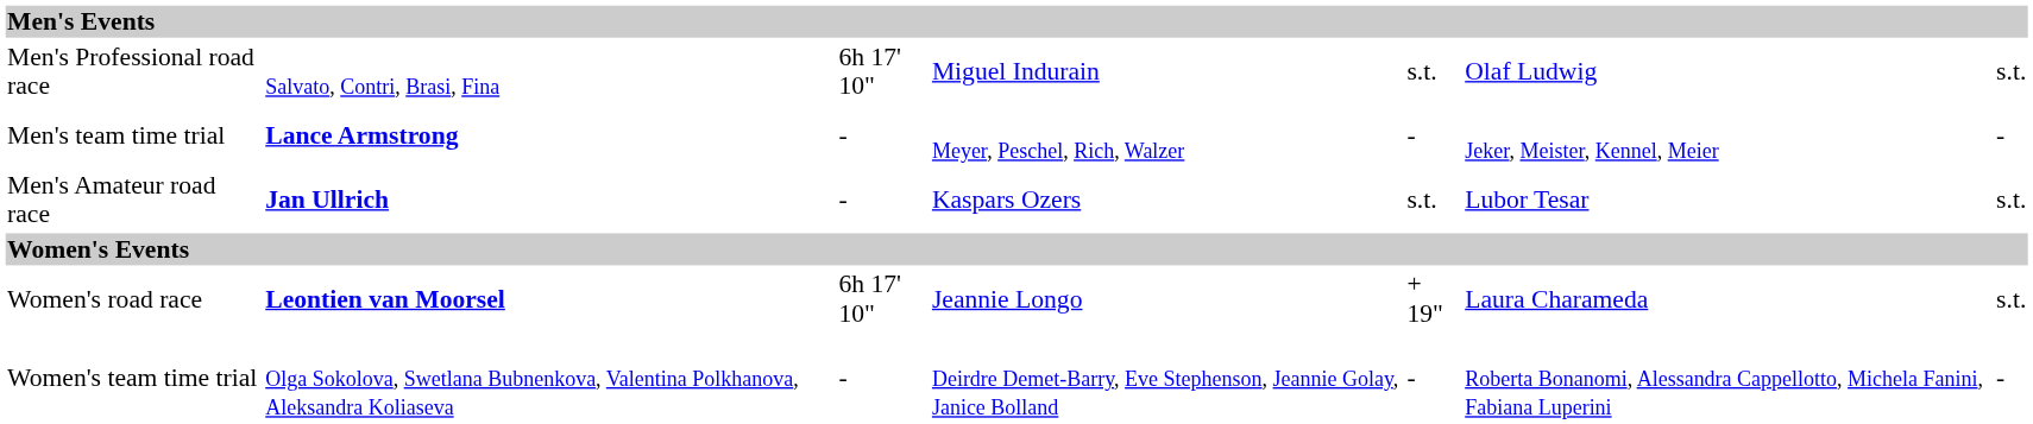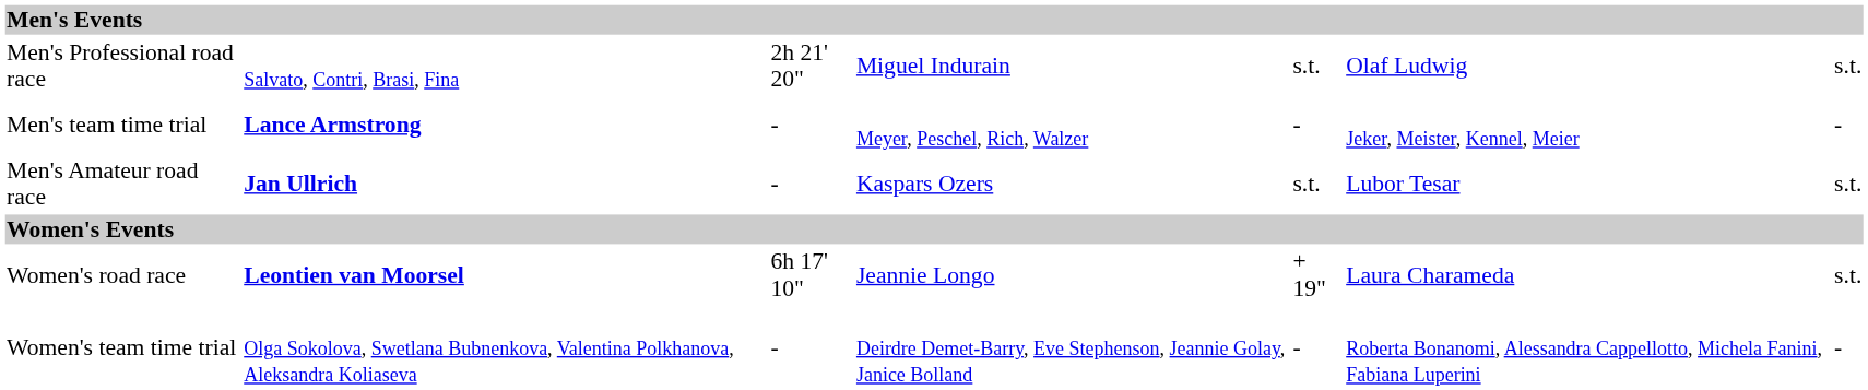 <table>
 <tr style="background:#ccc;">
 <td colspan=7><strong>Men's Events</strong></td>
 </tr>
 <tr>
 <td>Men's Professional road race <br></td>
 <td><strong></strong><br><small><a href='#'>Salvato</a>, <a href='#'>Contri</a>, <a href='#'>Brasi</a>, <a href='#'>Fina</a></small></td>
-<td>6h 17' 10"</td>
+<td>2h 21' 20"</td>
 <td><a href='#'>Miguel Indurain</a><br><small></small></td>
 <td>s.t.</td>
 <td><a href='#'>Olaf Ludwig</a><br><small></small></td>
 <td>s.t.</td>
 </tr>
 <tr>
 <td>Men's team time trial<br></td>
 <td><strong><a href='#'>Lance Armstrong</a></strong><br><small></small></td>
 <td>-</td>
 <td><br><small><a href='#'>Meyer</a>, <a href='#'>Peschel</a>, <a href='#'>Rich</a>, <a href='#'>Walzer</a></small></td>
 <td>-</td>
 <td><br><small><a href='#'>Jeker</a>, <a href='#'>Meister</a>, <a href='#'>Kennel</a>, <a href='#'>Meier</a></small></td>
 <td>-</td>
 </tr>
 <tr>
 <td>Men's Amateur road race</td>
 <td><strong><a href='#'>Jan Ullrich</a></strong><br><small></small></td>
 <td>-</td>
 <td><a href='#'>Kaspars Ozers</a><br><small></small></td>
 <td>s.t.</td>
 <td><a href='#'>Lubor Tesar</a><br><small></small></td>
 <td>s.t.</td>
 </tr>
 <tr style="background:#ccc;">
 <td colspan=7><strong>Women's Events</strong></td>
 </tr>
 <tr>
 <td>Women's road race <br></td>
 <td><strong><a href='#'>Leontien van Moorsel</a></strong><br><small></small></td>
 <td>6h 17' 10"</td>
 <td><a href='#'>Jeannie Longo</a><br><small></small></td>
 <td>+ 19"</td>
 <td><a href='#'>Laura Charameda</a><br><small></small></td>
 <td>s.t.</td>
 </tr>
 <tr>
 <td>Women's team time trial<br></td>
 <td><strong></strong><br><small><a href='#'>Olga Sokolova</a>, <a href='#'>Swetlana Bubnenkova</a>, <a href='#'>Valentina Polkhanova</a>, <a href='#'>Aleksandra Koliaseva</a></small></td>
 <td>-</td>
 <td><br><small><a href='#'>Deirdre Demet-Barry</a>, <a href='#'>Eve Stephenson</a>, <a href='#'>Jeannie Golay</a>, <a href='#'>Janice Bolland</a></small></td>
 <td>-</td>
 <td><br><small><a href='#'>Roberta Bonanomi</a>, <a href='#'>Alessandra Cappellotto</a>, <a href='#'>Michela Fanini</a>, <a href='#'>Fabiana Luperini</a></small></td>
 <td>-</td>
 </tr>
 </table>
